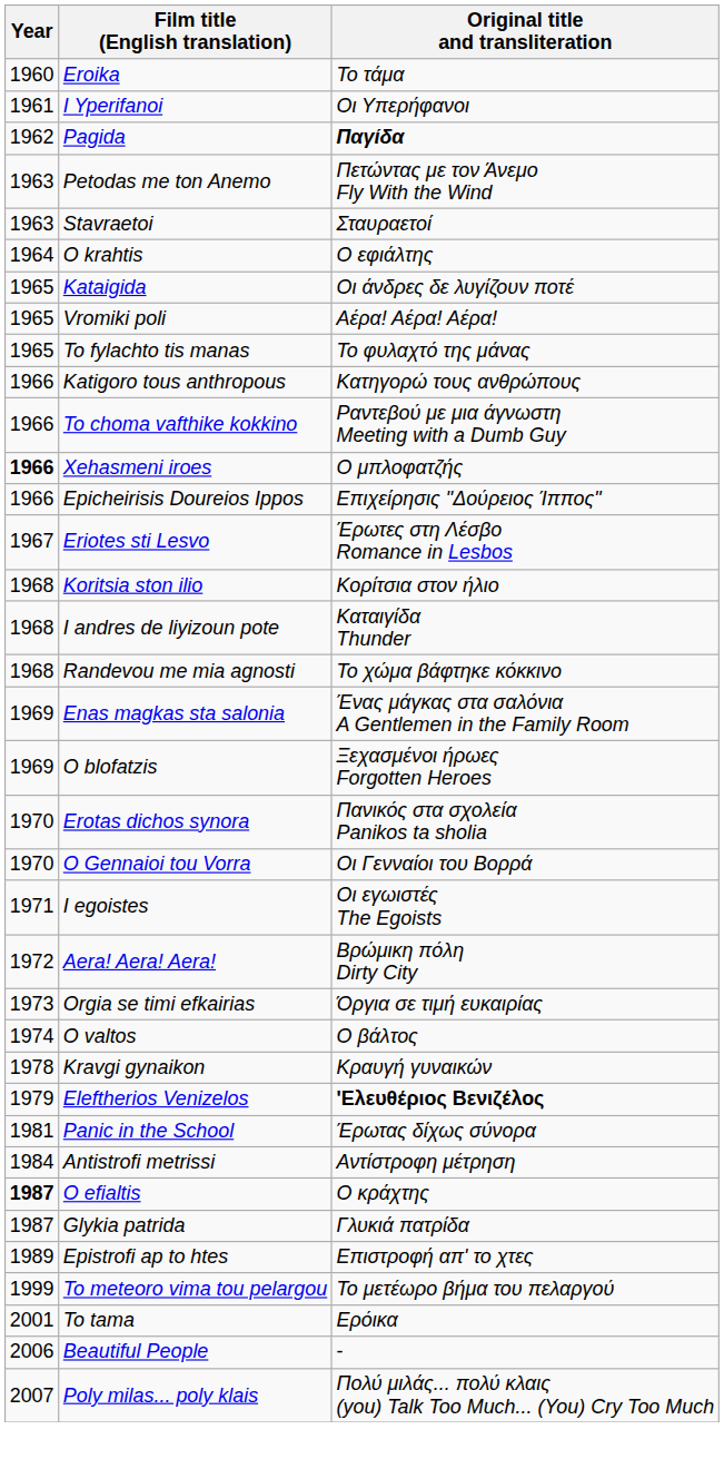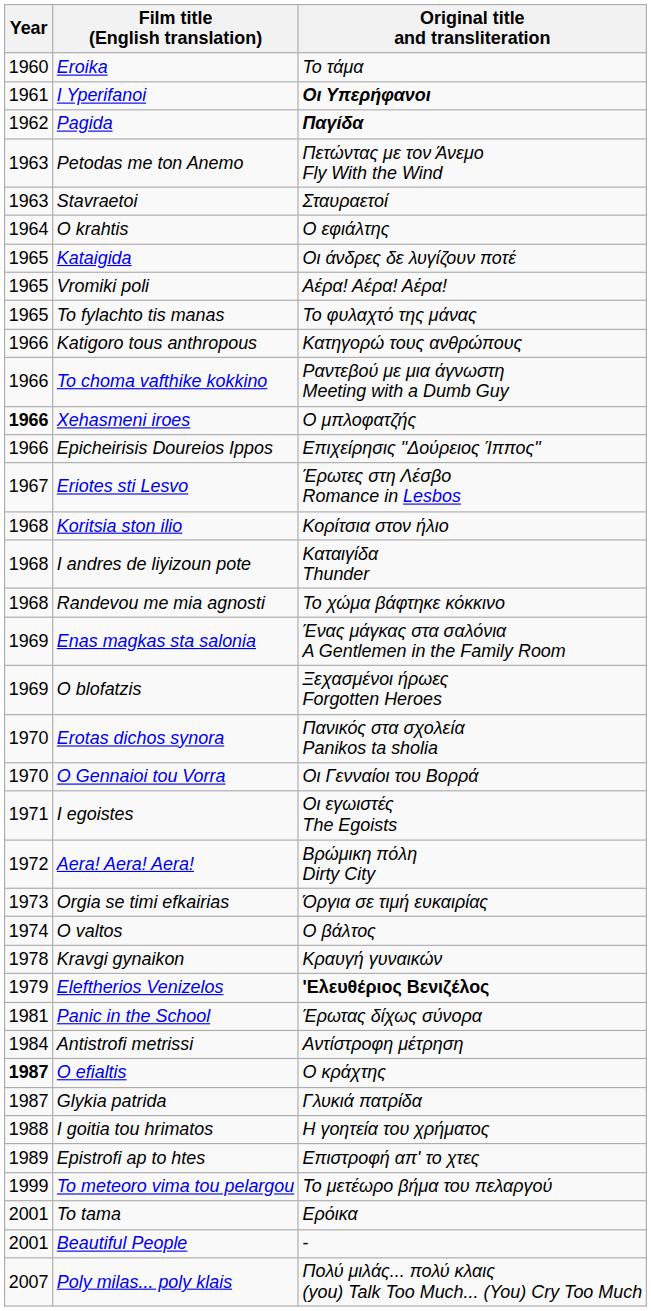 <table class="wikitable">
 <tr>
 <th>Year</th>
 <th>Film title<br>(English translation)</th>
 <th>Original title<br>and transliteration</th>
 </tr>
 <tr>
 <td>1960</td>
 <td><em><a href='#'>Eroika</a></em></td>
 <td><em>Το τάμα</em></td>
 </tr>
 <tr>
 <td>1961</td>
 <td><em><a href='#'>I Yperifanoi</a></em></td>
-<td><em>Οι Υπερήφανοι</em></td>
+<td><strong><em>Οι Υπερήφανοι</em></strong></td>
 </tr>
 <tr>
 <td>1962</td>
 <td><em><a href='#'>Pagida</a></em></td>
 <td><strong><em>Παγίδα</em></strong></td>
 </tr>
 <tr>
 <td>1963</td>
 <td><em>Petodas me ton Anemo</em></td>
 <td><em>Πετώντας με τον Άνεμο</em><br><em>Fly With the Wind</em></td>
 </tr>
 <tr>
 <td>1963</td>
 <td><em>Stavraetoi</em></td>
 <td><em>Σταυραετοί</em></td>
 </tr>
 <tr>
 <td>1964</td>
 <td><em>O krahtis</em></td>
 <td><em>Ο εφιάλτης</em></td>
 </tr>
 <tr>
 <td>1965</td>
 <td><em><a href='#'>Kataigida</a></em></td>
 <td><em>Οι άνδρες δε λυγίζουν ποτέ</em></td>
 </tr>
 <tr>
 <td>1965</td>
 <td><em>Vromiki poli</em></td>
 <td><em>Αέρα! Αέρα! Αέρα!</em></td>
 </tr>
 <tr>
 <td>1965</td>
 <td><em>To fylachto tis manas</em></td>
 <td><em>Το φυλαχτό της μάνας</em></td>
 </tr>
 <tr>
 <td>1966</td>
 <td><em>Katigoro tous anthropous</em></td>
 <td><em>Κατηγορώ τους ανθρώπους</em></td>
 </tr>
 <tr>
 <td>1966</td>
 <td><em><a href='#'>To choma vafthike kokkino</a></em></td>
 <td><em>Ραντεβού με μια άγνωστη</em><br><em>Meeting with a Dumb Guy</em></td>
 </tr>
 <tr>
 <td><strong>1966</strong></td>
 <td><em><a href='#'>Xehasmeni iroes</a></em></td>
 <td><em>Ο μπλοφατζής</em></td>
 </tr>
 <tr>
 <td>1966</td>
 <td><em>Epicheirisis Doureios Ippos</em></td>
 <td><em>Επιχείρησις "Δούρειος Ίππος"</em></td>
 </tr>
 <tr>
 <td>1967</td>
 <td><em><a href='#'>Eriotes sti Lesvo</a></em></td>
 <td><em>Έρωτες στη Λέσβο</em><br><em>Romance in <a href='#'>Lesbos</a></em></td>
 </tr>
 <tr>
 <td>1968</td>
 <td><em><a href='#'>Koritsia ston ilio</a></em></td>
 <td><em>Κορίτσια στον ήλιο</em></td>
 </tr>
 <tr>
 <td>1968</td>
 <td><em>I andres de liyizoun pote</em></td>
 <td><em>Καταιγίδα</em><br><em>Thunder</em></td>
 </tr>
 <tr>
 <td>1968</td>
 <td><em>Randevou me mia agnosti</em></td>
 <td><em>Το χώμα βάφτηκε κόκκινο </em></td>
 </tr>
 <tr>
 <td>1969</td>
 <td><em><a href='#'>Enas magkas sta salonia</a></em></td>
 <td><em>Ένας μάγκας στα σαλόνια</em><br><em>A Gentlemen in the Family Room</em></td>
 </tr>
 <tr>
 <td>1969</td>
 <td><em>O blofatzis</em></td>
 <td><em>Ξεχασμένοι ήρωες</em><br><em>Forgotten Heroes</em></td>
 </tr>
 <tr>
 <td>1970</td>
 <td><em><a href='#'>Erotas dichos synora</a></em></td>
 <td><em>Πανικός στα σχολεία</em><br><em>Panikos ta sholia</em></td>
 </tr>
 <tr>
 <td>1970</td>
 <td><em><a href='#'>O Gennaioi tou Vorra</a></em></td>
 <td><em>Οι Γενναίοι του Βορρά</em></td>
 </tr>
 <tr>
 <td>1971</td>
 <td><em>I egoistes</em></td>
 <td><em>Οι εγωιστές</em><br><em>The Egoists</em></td>
 </tr>
 <tr>
 <td>1972</td>
 <td><em><a href='#'>Aera! Aera! Aera!</a></em></td>
 <td><em>Βρώμικη πόλη</em><br><em>Dirty City</em></td>
 </tr>
 <tr>
 <td>1973</td>
 <td><em>Orgia se timi efkairias</em></td>
 <td><em>Όργια σε τιμή ευκαιρίας</em></td>
 </tr>
 <tr>
 <td>1974</td>
 <td><em>O valtos</em></td>
 <td><em>Ο βάλτος</em></td>
 </tr>
 <tr>
 <td>1978</td>
 <td><em>Kravgi gynaikon</em></td>
 <td><em>Κραυγή γυναικών</em></td>
 </tr>
 <tr>
 <td>1979</td>
 <td><em><a href='#'>Eleftherios Venizelos</a></em></td>
 <td><strong>'Ελευθέριος Βενιζέλος</strong></td>
 </tr>
 <tr>
 <td>1981</td>
 <td><em><a href='#'>Panic in the School</a></em></td>
 <td><em>Έρωτας δίχως σύνορα</em></td>
 </tr>
 <tr>
 <td>1984</td>
 <td><em>Antistrofi metrissi</em></td>
 <td><em>Αντίστροφη μέτρηση</em></td>
 </tr>
 <tr>
 <td><strong>1987</strong></td>
 <td><em><a href='#'>O efialtis</a></em></td>
 <td><em>Ο κράχτης</em></td>
 </tr>
 <tr>
 <td>1987</td>
 <td><em>Glykia patrida</em></td>
 <td><em>Γλυκιά πατρίδα</em></td>
 </tr>
 <tr>
+<td>1988</td>
+<td><em>I goitia tou hrimatos</em></td>
+<td><em>Η γοητεία του χρήματος</em></td>
+</tr>
+<tr>
 <td>1989</td>
 <td><em>Epistrofi ap to htes</em></td>
 <td><em>Επιστροφή απ' το χτες</em></td>
 </tr>
 <tr>
 <td>1999</td>
 <td><em><a href='#'>To meteoro vima tou pelargou</a></em></td>
 <td><em>Το μετέωρο βήμα του πελαργού</em></td>
 </tr>
 <tr>
 <td>2001</td>
 <td><em>To tama</em></td>
 <td><em>Ερόικα</em></td>
 </tr>
 <tr>
-<td>2006</td>
+<td>2001</td>
 <td><em><a href='#'>Beautiful People</a></em></td>
 <td>-</td>
 </tr>
 <tr>
 <td>2007</td>
 <td><em><a href='#'>Poly milas... poly klais</a></em></td>
 <td><em>Πολύ μιλάς... πολύ κλαις</em><br><em>(you) Talk Too Much... (You) Cry Too Much</em></td>
 </tr>
 </table>
